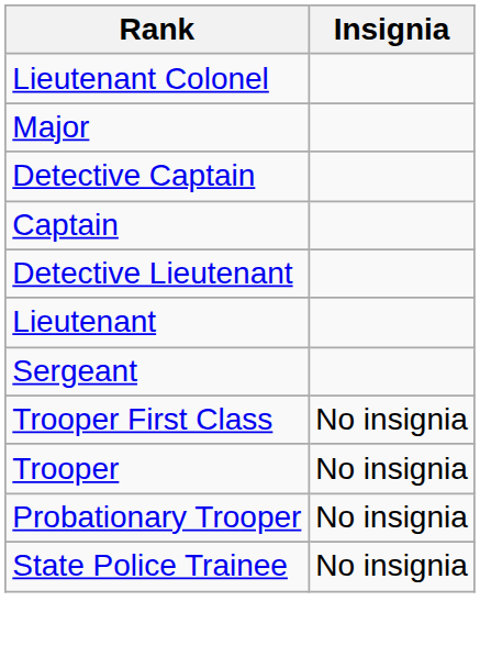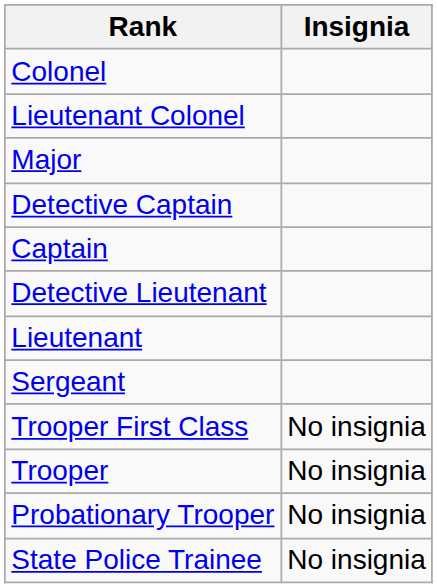 <table border="5" cellspacing="5" cellpadding="5" style="border-collapse:collapse;" class="wikitable">
 <tr>
 <th>Rank</th>
 <th>Insignia</th>
+</tr>
+<tr>
+<td><a href='#'>Colonel</a></td>
+<td></td>
 </tr>
 <tr>
 <td><a href='#'>Lieutenant Colonel</a></td>
 <td></td>
 </tr>
 <tr>
 <td><a href='#'>Major</a></td>
 <td></td>
 </tr>
 <tr>
 <td><a href='#'>Detective Captain</a></td>
 <td></td>
 </tr>
 <tr>
 <td><a href='#'>Captain</a></td>
 <td></td>
 </tr>
 <tr>
 <td><a href='#'>Detective Lieutenant</a></td>
 <td></td>
 </tr>
 <tr>
 <td><a href='#'>Lieutenant</a></td>
 <td></td>
 </tr>
 <tr>
 <td><a href='#'>Sergeant</a></td>
 <td></td>
 </tr>
 <tr>
 <td><a href='#'>Trooper First Class</a></td>
 <td>No insignia</td>
 </tr>
 <tr>
 <td><a href='#'>Trooper</a></td>
 <td>No insignia</td>
 </tr>
 <tr>
 <td><a href='#'>Probationary Trooper</a></td>
 <td>No insignia</td>
 </tr>
 <tr>
 <td><a href='#'>State Police Trainee</a></td>
 <td>No insignia</td>
 </tr>
 </table>
